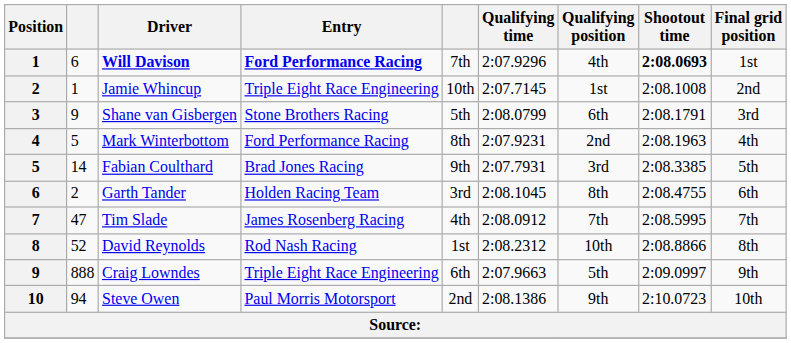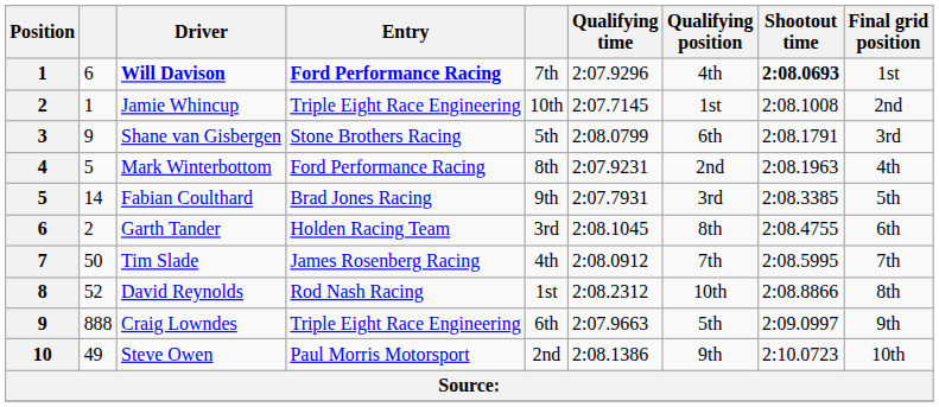 <table class="wikitable" style="font-size: 85%;">
 <tr>
 <th>Position</th>
 <th></th>
 <th>Driver</th>
 <th>Entry</th>
 <th></th>
 <th>Qualifying<br>time</th>
 <th>Qualifying<br>position</th>
 <th>Shootout<br>time</th>
 <th>Final grid<br>position</th>
 </tr>
 <tr>
 <th>1</th>
 <td>6</td>
 <td> <strong><a href='#'>Will Davison</a></strong></td>
 <td><strong><a href='#'>Ford Performance Racing</a></strong></td>
 <td align="center">7th</td>
 <td>2:07.9296</td>
 <td align="center">4th</td>
 <td><strong>2:08.0693</strong></td>
 <td align="center">1st</td>
 </tr>
 <tr>
 <th>2</th>
 <td>1</td>
 <td> <a href='#'>Jamie Whincup</a></td>
 <td><a href='#'>Triple Eight Race Engineering</a></td>
 <td align="center">10th</td>
 <td>2:07.7145</td>
 <td align="center">1st</td>
 <td>2:08.1008</td>
 <td align="center">2nd</td>
 </tr>
 <tr>
 <th>3</th>
 <td>9</td>
 <td> <a href='#'>Shane van Gisbergen</a></td>
 <td><a href='#'>Stone Brothers Racing</a></td>
 <td align="center">5th</td>
 <td>2:08.0799</td>
 <td align="center">6th</td>
 <td>2:08.1791</td>
 <td align="center">3rd</td>
 </tr>
 <tr>
 <th>4</th>
 <td>5</td>
 <td> <a href='#'>Mark Winterbottom</a></td>
 <td><a href='#'>Ford Performance Racing</a></td>
 <td align="center">8th</td>
 <td>2:07.9231</td>
 <td align="center">2nd</td>
 <td>2:08.1963</td>
 <td align="center">4th</td>
 </tr>
 <tr>
 <th>5</th>
 <td>14</td>
 <td> <a href='#'>Fabian Coulthard</a></td>
 <td><a href='#'>Brad Jones Racing</a></td>
 <td align="center">9th</td>
 <td>2:07.7931</td>
 <td align="center">3rd</td>
 <td>2:08.3385</td>
 <td align="center">5th</td>
 </tr>
 <tr>
 <th>6</th>
 <td>2</td>
 <td> <a href='#'>Garth Tander</a></td>
 <td><a href='#'>Holden Racing Team</a></td>
 <td align="center">3rd</td>
 <td>2:08.1045</td>
 <td align="center">8th</td>
 <td>2:08.4755</td>
 <td align="center">6th</td>
 </tr>
 <tr>
 <th>7</th>
-<td>47</td>
+<td>50</td>
 <td> <a href='#'>Tim Slade</a></td>
 <td><a href='#'>James Rosenberg Racing</a></td>
 <td align="center">4th</td>
 <td>2:08.0912</td>
 <td align="center">7th</td>
 <td>2:08.5995</td>
 <td align="center">7th</td>
 </tr>
 <tr>
 <th>8</th>
 <td>52</td>
 <td> <a href='#'>David Reynolds</a></td>
 <td><a href='#'>Rod Nash Racing</a></td>
 <td align="center">1st</td>
 <td>2:08.2312</td>
 <td align="center">10th</td>
 <td>2:08.8866</td>
 <td align="center">8th</td>
 </tr>
 <tr>
 <th>9</th>
 <td>888</td>
 <td> <a href='#'>Craig Lowndes</a></td>
 <td><a href='#'>Triple Eight Race Engineering</a></td>
 <td align="center">6th</td>
 <td>2:07.9663</td>
 <td align="center">5th</td>
 <td>2:09.0997</td>
 <td align="center">9th</td>
 </tr>
 <tr>
 <th>10</th>
-<td>94</td>
+<td>49</td>
 <td> <a href='#'>Steve Owen</a></td>
 <td><a href='#'>Paul Morris Motorsport</a></td>
 <td align="center">2nd</td>
 <td>2:08.1386</td>
 <td align="center">9th</td>
 <td>2:10.0723</td>
 <td align="center">10th</td>
 </tr>
 <tr>
 <th colspan="9">Source:</th>
 </tr>
 <tr>
 </tr>
 </table>
